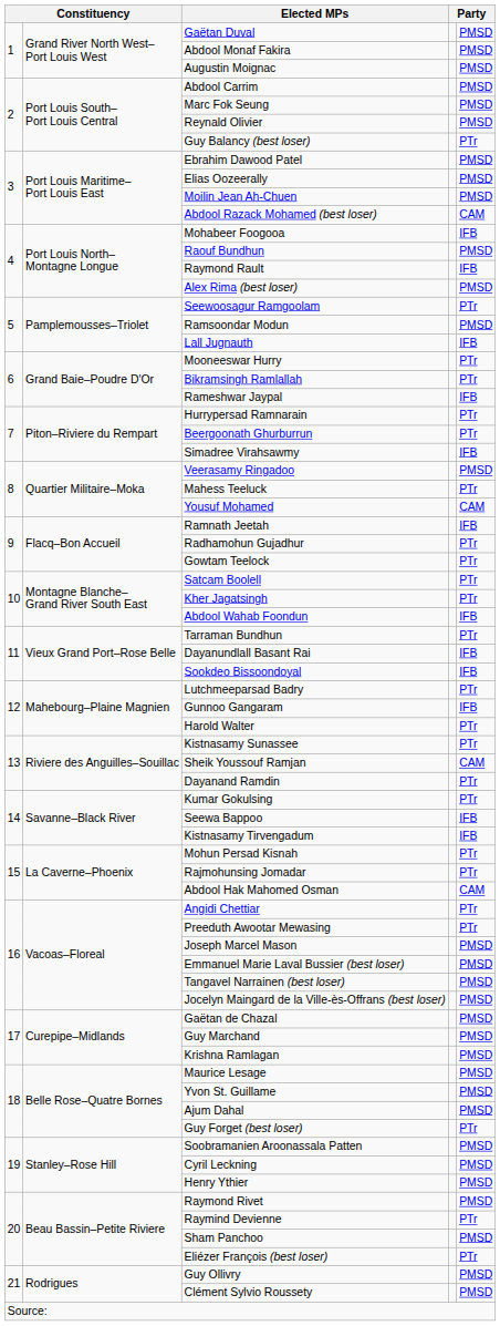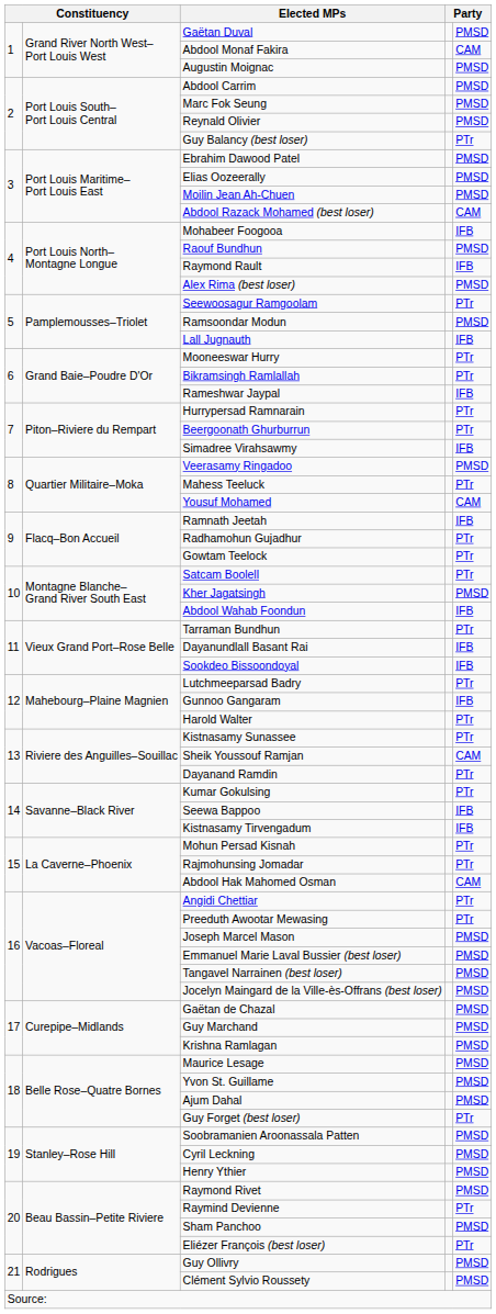 <table class="wikitable sortable">
 <tr>
 <th colspan=2 class=unsortable>Constituency</th>
 <th class=unsortable>Elected MPs</th>
 <th colspan=2>Party</th>
 </tr>
 <tr>
 <td rowspan=3>1</td>
 <td rowspan=3>Grand River North West–<br>Port Louis West</td>
 <td><a href='#'>Gaëtan Duval</a></td>
 <td bgcolor=> </td>
 <td><a href='#'>PMSD</a></td>
 </tr>
 <tr>
 <td>Abdool Monaf Fakira</td>
 <td bgcolor=> </td>
-<td><a href='#'>PMSD</a></td>
+<td><a href='#'>CAM</a></td>
 </tr>
 <tr>
 <td>Augustin Moignac</td>
 <td bgcolor=> </td>
 <td><a href='#'>PMSD</a></td>
 </tr>
 <tr>
 <td rowspan=4>2</td>
 <td rowspan=4>Port Louis South–<br>Port Louis Central</td>
 <td>Abdool Carrim</td>
 <td bgcolor=> </td>
 <td><a href='#'>PMSD</a></td>
 </tr>
 <tr>
 <td>Marc Fok Seung</td>
 <td bgcolor=> </td>
 <td><a href='#'>PMSD</a></td>
 </tr>
 <tr>
 <td>Reynald Olivier</td>
 <td bgcolor=> </td>
 <td><a href='#'>PMSD</a></td>
 </tr>
 <tr>
 <td>Guy Balancy <em>(best loser)</em></td>
 <td bgcolor=> </td>
 <td><a href='#'>PTr</a></td>
 </tr>
 <tr>
 <td rowspan=4>3</td>
 <td rowspan=4>Port Louis Maritime–<br>Port Louis East</td>
 <td>Ebrahim Dawood Patel</td>
 <td bgcolor=> </td>
 <td><a href='#'>PMSD</a></td>
 </tr>
 <tr>
 <td>Elias Oozeerally</td>
 <td bgcolor=> </td>
 <td><a href='#'>PMSD</a></td>
 </tr>
 <tr>
 <td><a href='#'>Moilin Jean Ah-Chuen</a></td>
 <td bgcolor=> </td>
 <td><a href='#'>PMSD</a></td>
 </tr>
 <tr>
 <td><a href='#'>Abdool Razack Mohamed</a> <em>(best loser)</em></td>
 <td bgcolor=> </td>
 <td><a href='#'>CAM</a></td>
 </tr>
 <tr>
 <td rowspan=4>4</td>
 <td rowspan=4>Port Louis North–<br>Montagne Longue</td>
 <td>Mohabeer Foogooa</td>
 <td bgcolor=> </td>
 <td><a href='#'>IFB</a></td>
 </tr>
 <tr>
 <td><a href='#'>Raouf Bundhun</a></td>
 <td bgcolor=> </td>
 <td><a href='#'>PMSD</a></td>
 </tr>
 <tr>
 <td>Raymond Rault</td>
 <td bgcolor=> </td>
 <td><a href='#'>IFB</a></td>
 </tr>
 <tr>
 <td><a href='#'>Alex Rima</a> <em>(best loser)</em></td>
 <td bgcolor=> </td>
 <td><a href='#'>PMSD</a></td>
 </tr>
 <tr>
 <td rowspan=3>5</td>
 <td rowspan=3>Pamplemousses–Triolet</td>
 <td><a href='#'>Seewoosagur Ramgoolam</a></td>
 <td bgcolor=> </td>
 <td><a href='#'>PTr</a></td>
 </tr>
 <tr>
 <td>Ramsoondar Modun</td>
 <td bgcolor=> </td>
 <td><a href='#'>PMSD</a></td>
 </tr>
 <tr>
 <td><a href='#'>Lall Jugnauth</a></td>
 <td bgcolor=> </td>
 <td><a href='#'>IFB</a></td>
 </tr>
 <tr>
 <td rowspan=3>6</td>
 <td rowspan=3>Grand Baie–Poudre D'Or</td>
 <td>Mooneeswar Hurry</td>
 <td bgcolor=> </td>
 <td><a href='#'>PTr</a></td>
 </tr>
 <tr>
 <td><a href='#'>Bikramsingh Ramlallah</a></td>
 <td bgcolor=> </td>
 <td><a href='#'>PTr</a></td>
 </tr>
 <tr>
 <td>Rameshwar Jaypal</td>
 <td bgcolor=> </td>
 <td><a href='#'>IFB</a></td>
 </tr>
 <tr>
 <td rowspan=3>7</td>
 <td rowspan=3>Piton–Riviere du Rempart</td>
 <td>Hurrypersad Ramnarain</td>
 <td bgcolor=> </td>
 <td><a href='#'>PTr</a></td>
 </tr>
 <tr>
 <td><a href='#'>Beergoonath Ghurburrun</a></td>
 <td bgcolor=> </td>
 <td><a href='#'>PTr</a></td>
 </tr>
 <tr>
 <td>Simadree Virahsawmy</td>
 <td bgcolor=> </td>
 <td><a href='#'>IFB</a></td>
 </tr>
 <tr>
 <td rowspan=3>8</td>
 <td rowspan=3>Quartier Militaire–Moka</td>
 <td><a href='#'>Veerasamy Ringadoo</a></td>
 <td bgcolor=> </td>
 <td><a href='#'>PMSD</a></td>
 </tr>
 <tr>
 <td>Mahess Teeluck</td>
 <td bgcolor=> </td>
 <td><a href='#'>PTr</a></td>
 </tr>
 <tr>
 <td><a href='#'>Yousuf Mohamed</a></td>
 <td bgcolor=> </td>
 <td><a href='#'>CAM</a></td>
 </tr>
 <tr>
 <td rowspan=3>9</td>
 <td rowspan=3>Flacq–Bon Accueil</td>
 <td>Ramnath Jeetah</td>
 <td bgcolor=> </td>
 <td><a href='#'>IFB</a></td>
 </tr>
 <tr>
 <td>Radhamohun Gujadhur</td>
 <td bgcolor=> </td>
 <td><a href='#'>PTr</a></td>
 </tr>
 <tr>
 <td>Gowtam Teelock</td>
 <td bgcolor=> </td>
 <td><a href='#'>PTr</a></td>
 </tr>
 <tr>
 <td rowspan=3>10</td>
 <td rowspan=3>Montagne Blanche–<br>Grand River South East</td>
 <td><a href='#'>Satcam Boolell</a></td>
 <td bgcolor=> </td>
 <td><a href='#'>PTr</a></td>
 </tr>
 <tr>
 <td><a href='#'>Kher Jagatsingh</a></td>
 <td bgcolor=> </td>
-<td><a href='#'>PTr</a></td>
+<td><a href='#'>PMSD</a></td>
 </tr>
 <tr>
 <td><a href='#'>Abdool Wahab Foondun</a></td>
 <td bgcolor=> </td>
 <td><a href='#'>IFB</a></td>
 </tr>
 <tr>
 <td rowspan=3>11</td>
 <td rowspan=3>Vieux Grand Port–Rose Belle</td>
 <td>Tarraman Bundhun</td>
 <td bgcolor=> </td>
 <td><a href='#'>PTr</a></td>
 </tr>
 <tr>
 <td>Dayanundlall Basant Rai</td>
 <td bgcolor=> </td>
 <td><a href='#'>IFB</a></td>
 </tr>
 <tr>
 <td><a href='#'>Sookdeo Bissoondoyal</a></td>
 <td bgcolor=> </td>
 <td><a href='#'>IFB</a></td>
 </tr>
 <tr>
 <td rowspan=3>12</td>
 <td rowspan=3>Mahebourg–Plaine Magnien</td>
 <td>Lutchmeeparsad Badry</td>
 <td bgcolor=> </td>
 <td><a href='#'>PTr</a></td>
 </tr>
 <tr>
 <td>Gunnoo Gangaram</td>
 <td bgcolor=> </td>
 <td><a href='#'>IFB</a></td>
 </tr>
 <tr>
 <td>Harold Walter</td>
 <td bgcolor=> </td>
 <td><a href='#'>PTr</a></td>
 </tr>
 <tr>
 <td rowspan=3>13</td>
 <td rowspan=3>Riviere des Anguilles–Souillac</td>
 <td>Kistnasamy Sunassee</td>
 <td bgcolor=> </td>
 <td><a href='#'>PTr</a></td>
 </tr>
 <tr>
 <td>Sheik Youssouf Ramjan</td>
 <td bgcolor=> </td>
 <td><a href='#'>CAM</a></td>
 </tr>
 <tr>
 <td>Dayanand Ramdin</td>
 <td bgcolor=> </td>
 <td><a href='#'>PTr</a></td>
 </tr>
 <tr>
 <td rowspan=3>14</td>
 <td rowspan=3>Savanne–Black River</td>
 <td>Kumar Gokulsing</td>
 <td bgcolor=> </td>
 <td><a href='#'>PTr</a></td>
 </tr>
 <tr>
 <td>Seewa Bappoo</td>
 <td bgcolor=> </td>
 <td><a href='#'>IFB</a></td>
 </tr>
 <tr>
 <td>Kistnasamy Tirvengadum</td>
 <td bgcolor=> </td>
 <td><a href='#'>IFB</a></td>
 </tr>
 <tr>
 <td rowspan=3>15</td>
 <td rowspan=3>La Caverne–Phoenix</td>
 <td>Mohun Persad Kisnah</td>
 <td bgcolor=> </td>
 <td><a href='#'>PTr</a></td>
 </tr>
 <tr>
 <td>Rajmohunsing Jomadar</td>
 <td bgcolor=> </td>
 <td><a href='#'>PTr</a></td>
 </tr>
 <tr>
 <td>Abdool Hak Mahomed Osman</td>
 <td bgcolor=> </td>
 <td><a href='#'>CAM</a></td>
 </tr>
 <tr>
 <td rowspan=6>16</td>
 <td rowspan=6>Vacoas–Floreal</td>
 <td><a href='#'>Angidi Chettiar</a></td>
 <td bgcolor=> </td>
 <td><a href='#'>PTr</a></td>
 </tr>
 <tr>
 <td>Preeduth Awootar Mewasing</td>
 <td bgcolor=> </td>
 <td><a href='#'>PTr</a></td>
 </tr>
 <tr>
 <td>Joseph Marcel Mason</td>
 <td bgcolor=> </td>
 <td><a href='#'>PMSD</a></td>
 </tr>
 <tr>
 <td>Emmanuel Marie Laval Bussier <em>(best loser)</em></td>
 <td bgcolor=> </td>
 <td><a href='#'>PMSD</a></td>
 </tr>
 <tr>
 <td>Tangavel Narrainen <em>(best loser)</em></td>
 <td bgcolor=> </td>
 <td><a href='#'>PMSD</a></td>
 </tr>
 <tr>
 <td>Jocelyn Maingard de la Ville-ès-Offrans <em>(best loser)</em></td>
 <td bgcolor=> </td>
 <td><a href='#'>PMSD</a></td>
 </tr>
 <tr>
 <td rowspan=3>17</td>
 <td rowspan=3>Curepipe–Midlands</td>
 <td>Gaëtan de Chazal</td>
 <td bgcolor=> </td>
 <td><a href='#'>PMSD</a></td>
 </tr>
 <tr>
 <td>Guy Marchand</td>
 <td bgcolor=> </td>
 <td><a href='#'>PMSD</a></td>
 </tr>
 <tr>
 <td>Krishna Ramlagan</td>
 <td bgcolor=> </td>
 <td><a href='#'>PMSD</a></td>
 </tr>
 <tr>
 <td rowspan=4>18</td>
 <td rowspan=4>Belle Rose–Quatre Bornes</td>
 <td>Maurice Lesage</td>
 <td bgcolor=> </td>
 <td><a href='#'>PMSD</a></td>
 </tr>
 <tr>
 <td>Yvon St. Guillame</td>
 <td bgcolor=> </td>
 <td><a href='#'>PMSD</a></td>
 </tr>
 <tr>
 <td>Ajum Dahal</td>
 <td bgcolor=> </td>
 <td><a href='#'>PMSD</a></td>
 </tr>
 <tr>
 <td>Guy Forget <em>(best loser)</em></td>
 <td bgcolor=> </td>
 <td><a href='#'>PTr</a></td>
 </tr>
 <tr>
 <td rowspan=3>19</td>
 <td rowspan=3>Stanley–Rose Hill</td>
 <td>Soobramanien Aroonassala Patten</td>
 <td bgcolor=> </td>
 <td><a href='#'>PMSD</a></td>
 </tr>
 <tr>
 <td>Cyril Leckning</td>
 <td bgcolor=> </td>
 <td><a href='#'>PMSD</a></td>
 </tr>
 <tr>
 <td>Henry Ythier</td>
 <td bgcolor=> </td>
 <td><a href='#'>PMSD</a></td>
 </tr>
 <tr>
 <td rowspan=4>20</td>
 <td rowspan=4>Beau Bassin–Petite Riviere</td>
 <td>Raymond Rivet</td>
 <td bgcolor=> </td>
 <td><a href='#'>PMSD</a></td>
 </tr>
 <tr>
 <td>Raymind Devienne</td>
 <td bgcolor=> </td>
 <td><a href='#'>PTr</a></td>
 </tr>
 <tr>
 <td>Sham Panchoo</td>
 <td bgcolor=> </td>
 <td><a href='#'>PMSD</a></td>
 </tr>
 <tr>
 <td>Eliézer François <em>(best loser)</em></td>
 <td bgcolor=> </td>
 <td><a href='#'>PTr</a></td>
 </tr>
 <tr>
 <td rowspan=2>21</td>
 <td rowspan=2>Rodrigues</td>
 <td>Guy Ollivry</td>
 <td bgcolor=> </td>
 <td><a href='#'>PMSD</a></td>
 </tr>
 <tr>
 <td>Clément Sylvio Roussety</td>
 <td bgcolor=> </td>
 <td><a href='#'>PMSD</a></td>
 </tr>
 <tr>
 <td colspan=5>Source: </td>
 </tr>
 </table>
